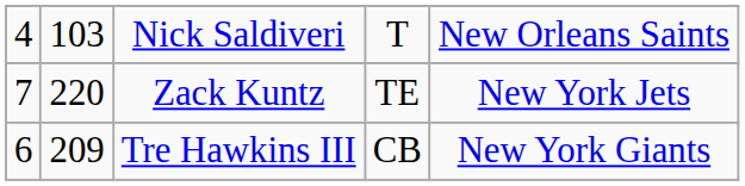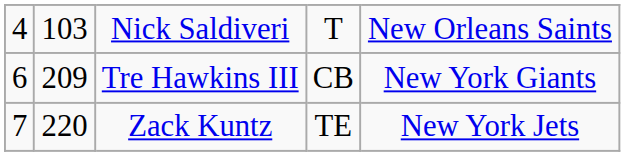 <table class="wikitable" style="text-align:center">
 <tr>
 <td>4</td>
 <td>103</td>
 <td><a href='#'>Nick Saldiveri</a></td>
 <td>T</td>
 <td><a href='#'>New Orleans Saints</a></td>
 </tr>
 <tr>
+<td>6</td>
+<td>209</td>
+<td><a href='#'>Tre Hawkins III</a></td>
+<td>CB</td>
+<td><a href='#'>New York Giants</a></td>
+</tr>
+<tr>
 <td>7</td>
 <td>220</td>
 <td><a href='#'>Zack Kuntz</a></td>
 <td>TE</td>
 <td><a href='#'>New York Jets</a></td>
 </tr>
-<tr>
-<td>6</td>
-<td>209</td>
-<td><a href='#'>Tre Hawkins III</a></td>
-<td>CB</td>
-<td><a href='#'>New York Giants</a></td>
-</tr>
 </table>
